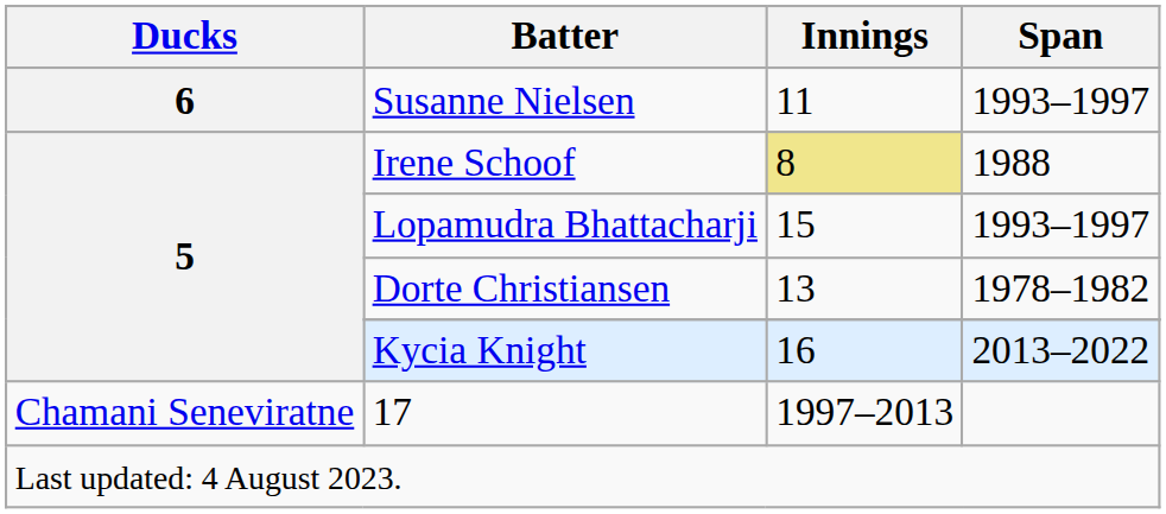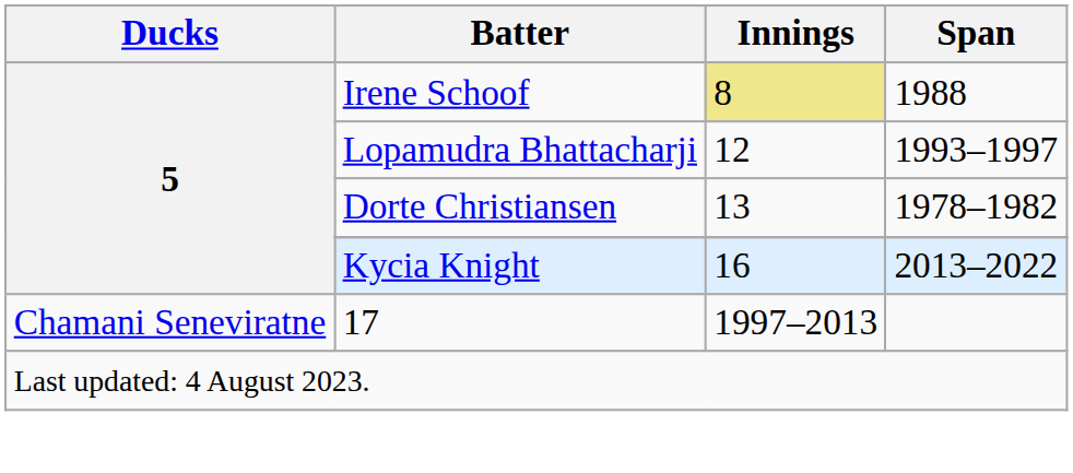 <table class="wikitable">
 <tr>
 <th><a href='#'>Ducks</a></th>
 <th>Batter</th>
 <th>Innings</th>
 <th>Span</th>
-</tr>
-<tr>
-<th>6</th>
-<td> <a href='#'>Susanne Nielsen</a></td>
-<td>11</td>
-<td>1993–1997</td>
 </tr>
 <tr>
 <th rowspan=5>5</th>
 <td> <a href='#'>Irene Schoof</a></td>
 <td style="background: khaki;">8</td>
 <td>1988</td>
 </tr>
 <tr>
 <td> <a href='#'>Lopamudra Bhattacharji</a></td>
-<td>15</td>
+<td>12</td>
 <td>1993–1997</td>
 </tr>
 <tr>
 <td> <a href='#'>Dorte Christiansen</a></td>
 <td>13</td>
 <td>1978–1982</td>
 </tr>
 <tr>
 </tr>
 <tr style="background-color:#def;">
 <td> <a href='#'>Kycia Knight</a></td>
 <td>16</td>
 <td>2013–2022</td>
 </tr>
 <tr>
 <td> <a href='#'>Chamani Seneviratne</a></td>
 <td>17</td>
 <td>1997–2013</td>
 </tr>
 <tr>
 <td colspan=4><small>Last updated: 4 August 2023.</small></td>
 </tr>
 </table>
